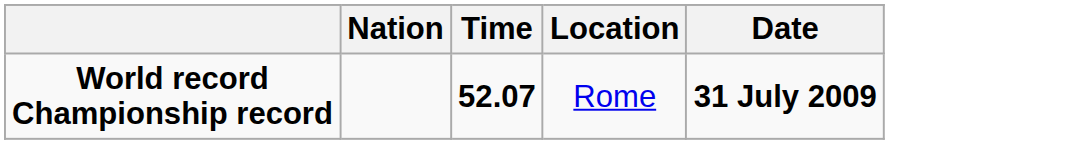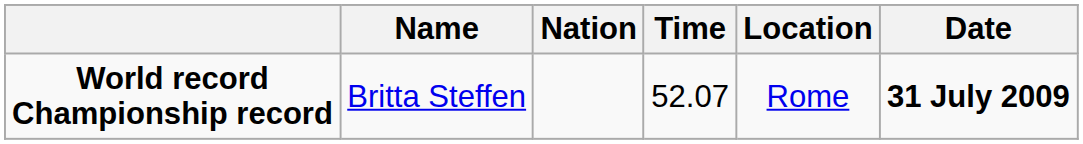 <table class=wikitable style=text-align:center>
 <tr>
 <th></th>
+<th>Name</th>
 <th>Nation</th>
 <th>Time</th>
 <th>Location</th>
 <th>Date</th>
 </tr>
 <tr>
 <td><strong>World record</strong> <br> <strong>Championship record</strong></td>
+<td><a href='#'>Britta Steffen</a></td>
 <td></td>
-<td align=left><strong>52.07</strong></td>
+<td align=left>52.07</td>
 <td><a href='#'>Rome</a></td>
 <td><strong>31 July 2009</strong></td>
 </tr>
 </table>
